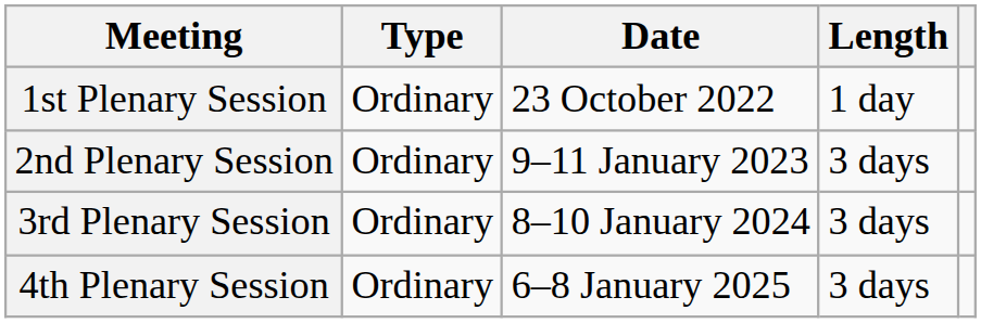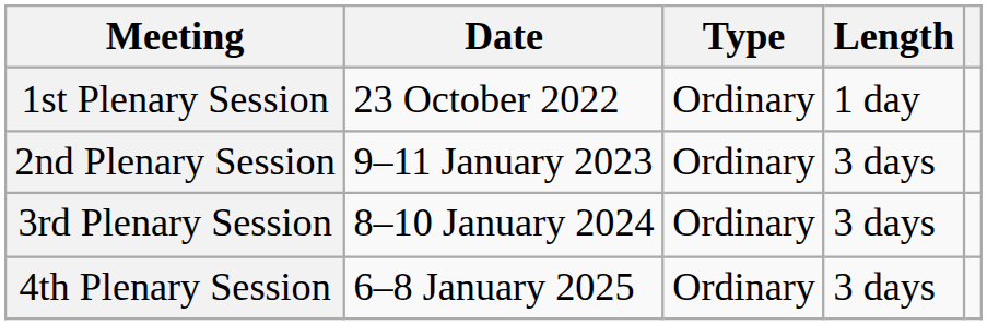 <table class="wikitable sortable plainrowheaders">
 <tr>
 <th scope="col">Meeting</th>
+<th scope="col">Date</th>
 <th scope="col">Type</th>
-<th scope="col">Date</th>
 <th scope="col">Length</th>
 <th scope="col" class="unsortable"></th>
 </tr>
 <tr>
 <th scope="row" style="font-weight:normal;">1st Plenary Session</th>
+<td>23 October 2022</td>
 <td>Ordinary</td>
-<td>23 October 2022</td>
 <td>1 day</td>
 <td align="center"></td>
 </tr>
 <tr>
 <th scope="row" style="font-weight:normal;">2nd Plenary Session</th>
+<td>9–11 January 2023</td>
 <td>Ordinary</td>
-<td>9–11 January 2023</td>
 <td>3 days</td>
 <td align="center"></td>
 </tr>
 <tr>
 <th scope="row" style="font-weight:normal;">3rd Plenary Session</th>
+<td>8–10 January 2024</td>
 <td>Ordinary</td>
-<td>8–10 January 2024</td>
 <td>3 days</td>
 <td align="center"></td>
 </tr>
 <tr>
 <th scope="row" style="font-weight:normal;">4th Plenary Session</th>
+<td>6–8 January 2025</td>
 <td>Ordinary</td>
-<td>6–8 January 2025</td>
 <td>3 days</td>
 <td align="center"></td>
 </tr>
 </table>
